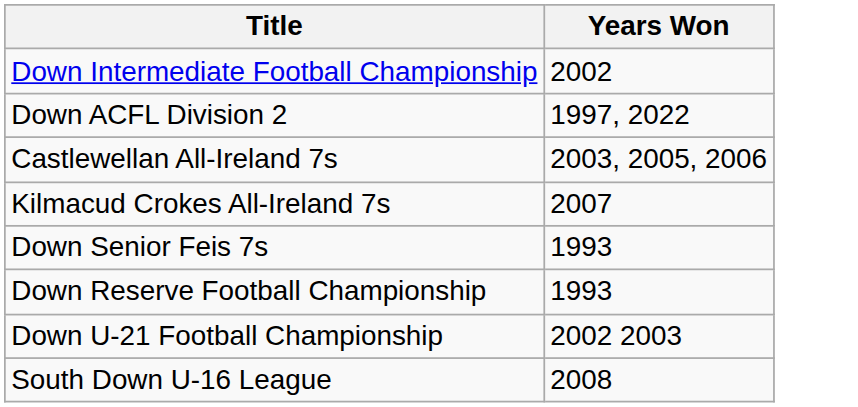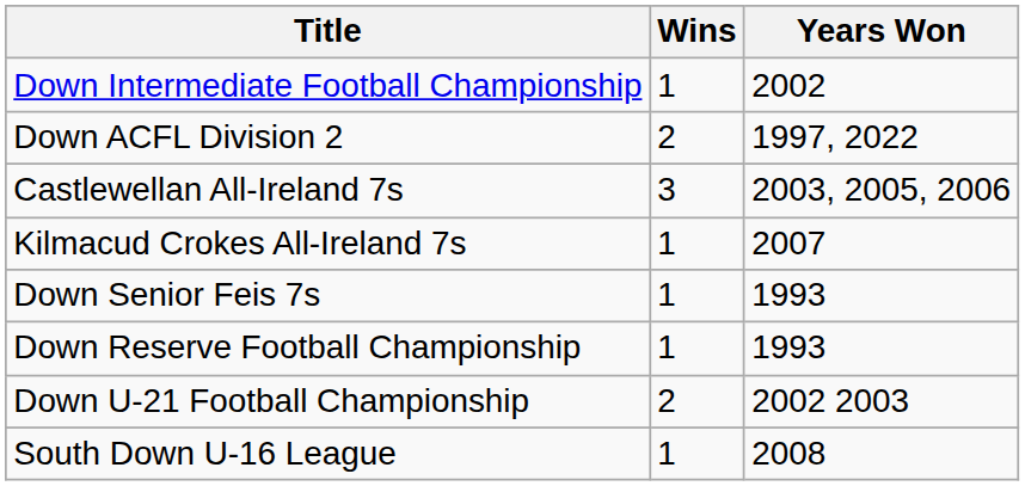 <table class="wikitable">
 <tr>
 <th>Title</th>
+<th>Wins</th>
 <th>Years Won</th>
 </tr>
 <tr>
 <td><a href='#'>Down Intermediate Football Championship</a></td>
+<td>1</td>
 <td>2002</td>
 </tr>
 <tr>
 <td>Down ACFL Division 2</td>
+<td>2</td>
 <td>1997, 2022</td>
 </tr>
 <tr>
 <td>Castlewellan All-Ireland 7s</td>
+<td>3</td>
 <td>2003, 2005, 2006</td>
 </tr>
 <tr>
 <td>Kilmacud Crokes All-Ireland 7s</td>
+<td>1</td>
 <td>2007</td>
 </tr>
 <tr>
 <td>Down Senior Feis 7s</td>
+<td>1</td>
 <td>1993</td>
 </tr>
 <tr>
 <td>Down Reserve Football Championship</td>
+<td>1</td>
 <td>1993</td>
 </tr>
 <tr>
 <td>Down U-21 Football Championship</td>
+<td>2</td>
 <td>2002 2003</td>
 </tr>
 <tr>
 <td>South Down U-16 League</td>
+<td>1</td>
 <td>2008</td>
 </tr>
 </table>
